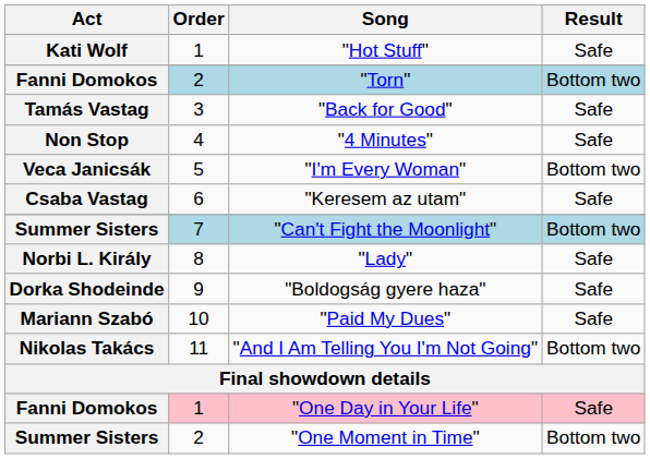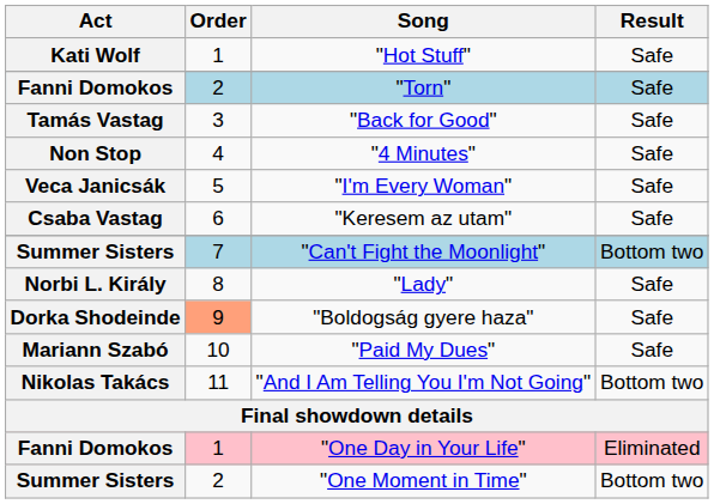 <table class="wikitable" style="text-align:center;">
 <tr>
 <th scope="col">Act</th>
 <th scope="col">Order</th>
 <th scope="col">Song</th>
 <th scope="col">Result</th>
 </tr>
 <tr>
 <th scope="row">Kati Wolf</th>
 <td>1</td>
 <td>"<a href='#'>Hot Stuff</a>"</td>
 <td>Safe</td>
 </tr>
 <tr>
 </tr>
 <tr bgcolor="lightblue">
 <th scope="row">Fanni Domokos</th>
 <td>2</td>
 <td>"<a href='#'>Torn</a>"</td>
-<td>Bottom two</td>
+<td>Safe</td>
 </tr>
 <tr>
 <th scope="row">Tamás Vastag</th>
 <td>3</td>
 <td>"<a href='#'>Back for Good</a>"</td>
 <td>Safe</td>
 </tr>
 <tr>
 <th scope="row">Non Stop</th>
 <td>4</td>
 <td>"<a href='#'>4 Minutes</a>"</td>
 <td>Safe</td>
 </tr>
 <tr>
 <th scope="row">Veca Janicsák</th>
 <td>5</td>
 <td>"<a href='#'>I'm Every Woman</a>"</td>
-<td>Bottom two</td>
+<td>Safe</td>
 </tr>
 <tr>
 <th scope="row">Csaba Vastag</th>
 <td>6</td>
 <td>"Keresem az utam"</td>
 <td>Safe</td>
 </tr>
 <tr>
 </tr>
 <tr bgcolor="lightblue">
 <th scope="row">Summer Sisters</th>
 <td>7</td>
 <td>"<a href='#'>Can't Fight the Moonlight</a>"</td>
 <td>Bottom two</td>
 </tr>
 <tr>
 <th scope="row">Norbi L. Király</th>
 <td>8</td>
 <td>"<a href='#'>Lady</a>"</td>
 <td>Safe</td>
 </tr>
 <tr>
 <th scope="row">Dorka Shodeinde</th>
-<td>9</td>
+<td style="background: lightsalmon;">9</td>
 <td>"Boldogság gyere haza"</td>
 <td>Safe</td>
 </tr>
 <tr>
 <th scope="row">Mariann Szabó</th>
 <td>10</td>
 <td>"<a href='#'>Paid My Dues</a>"</td>
 <td>Safe</td>
 </tr>
 <tr>
 <th scope="row">Nikolas Takács</th>
 <td>11</td>
 <td>"<a href='#'>And I Am Telling You I'm Not Going</a>"</td>
 <td>Bottom two</td>
 </tr>
 <tr>
 <th scope="col" colspan="6">Final showdown details</th>
 </tr>
 <tr bgcolor="pink">
 <th scope="row">Fanni Domokos</th>
 <td>1</td>
 <td>"<a href='#'>One Day in Your Life</a>"</td>
-<td>Safe</td>
+<td>Eliminated</td>
 </tr>
 <tr>
 <th scope="row">Summer Sisters</th>
 <td>2</td>
 <td>"<a href='#'>One Moment in Time</a>"</td>
 <td>Bottom two</td>
 </tr>
 </table>
